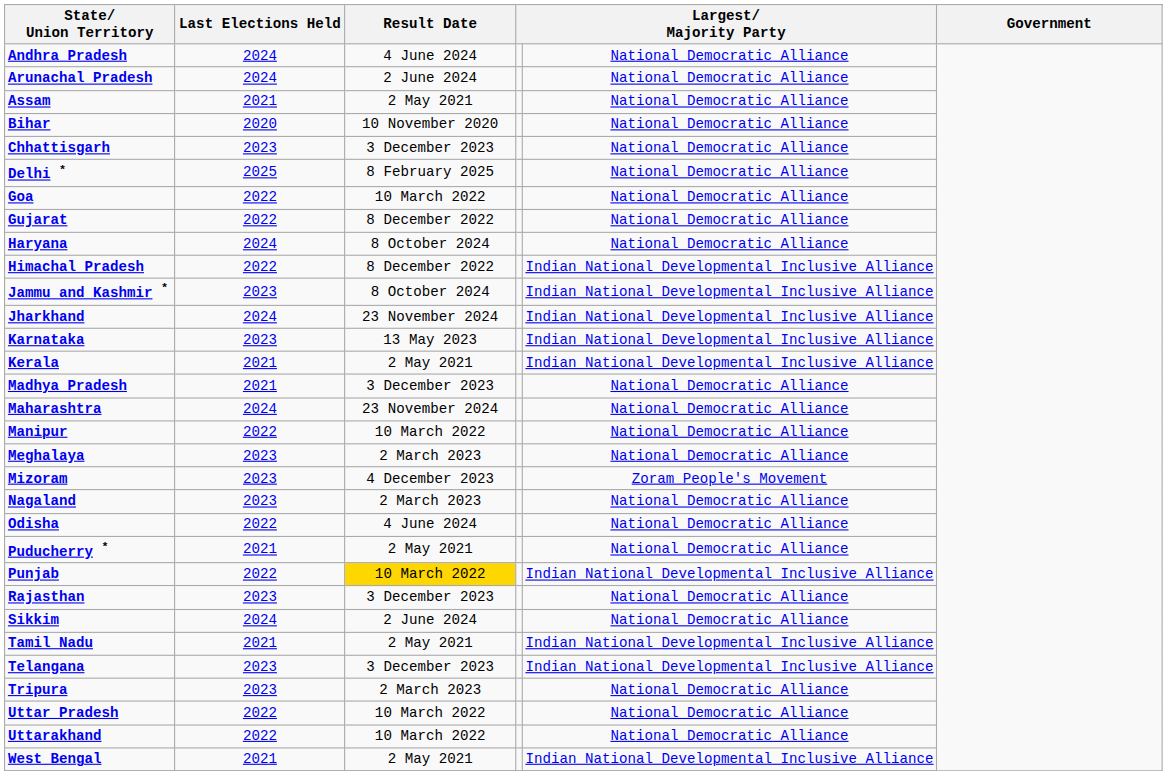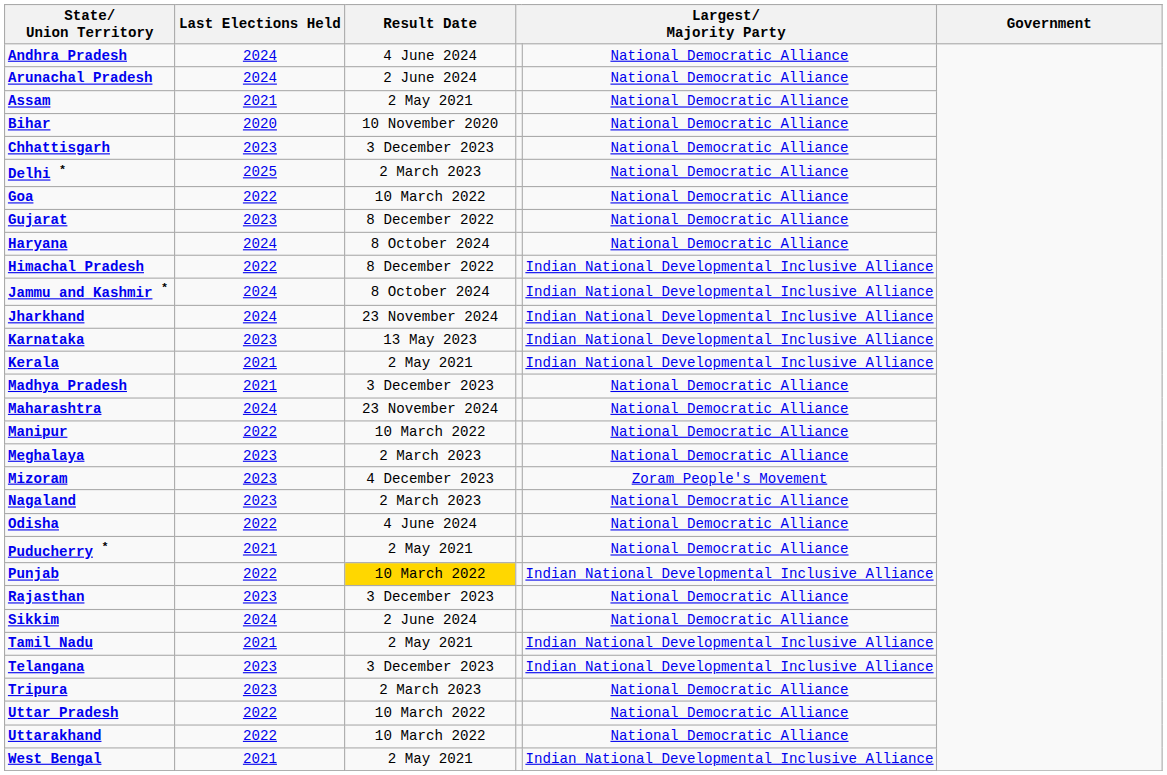 <table class="wikitable sortable"  style="text-align: center;">
 <tr>
 <th align="center" style="width:150px;">State/<br>Union Territory</th>
 <th align="center" style="width:150px;">Last Elections Held</th>
 <th align="center" style="width:150px;">Result Date</th>
 <th align="center" style="width:100px;" colspan="2">Largest/<br>Majority Party</th>
 <th align="center" style="width:200px;">Government</th>
 </tr>
 <tr>
 <td align="left"><strong><a href='#'>Andhra Pradesh</a></strong></td>
 <td><a href='#'>2024</a></td>
 <td>4 June 2024</td>
 <td></td>
 <td><a href='#'>National Democratic Alliance</a></td>
 </tr>
 <tr>
 <td align="left"><strong><a href='#'>Arunachal Pradesh</a></strong></td>
 <td><a href='#'>2024</a></td>
 <td>2 June 2024</td>
 <td></td>
 <td><a href='#'>National Democratic Alliance</a></td>
 </tr>
 <tr>
 <td align="left"><strong><a href='#'>Assam</a></strong></td>
 <td><a href='#'>2021</a></td>
 <td>2 May 2021</td>
 <td></td>
 <td><a href='#'>National Democratic Alliance</a></td>
 </tr>
 <tr>
 <td align="left"><strong><a href='#'>Bihar</a></strong></td>
 <td><a href='#'>2020</a></td>
 <td>10 November 2020</td>
 <td></td>
 <td><a href='#'>National Democratic Alliance</a></td>
 </tr>
 <tr>
 <td align="left"><strong><a href='#'>Chhattisgarh</a></strong></td>
 <td><a href='#'>2023</a></td>
 <td>3 December 2023</td>
 <td></td>
 <td><a href='#'>National Democratic Alliance</a></td>
 </tr>
 <tr>
 <td align="left"><strong><a href='#'>Delhi</a> <sup>*</sup></strong></td>
 <td><a href='#'>2025</a></td>
-<td>8 February 2025</td>
+<td>2 March 2023</td>
 <td></td>
 <td><a href='#'>National Democratic Alliance</a></td>
 </tr>
 <tr>
 <td align="left"><strong><a href='#'>Goa</a></strong></td>
 <td><a href='#'>2022</a></td>
 <td>10 March 2022</td>
 <td></td>
 <td><a href='#'>National Democratic Alliance</a></td>
 </tr>
 <tr>
 <td align="left"><strong><a href='#'>Gujarat</a></strong></td>
-<td><a href='#'>2022</a></td>
+<td><a href='#'>2023</a></td>
 <td>8 December 2022</td>
 <td></td>
 <td><a href='#'>National Democratic Alliance</a></td>
 </tr>
 <tr>
 <td align="left"><strong><a href='#'>Haryana</a></strong></td>
 <td><a href='#'>2024</a></td>
 <td>8 October 2024</td>
 <td></td>
 <td><a href='#'>National Democratic Alliance</a></td>
 </tr>
 <tr>
 <td align="left"><strong><a href='#'>Himachal Pradesh</a></strong></td>
 <td><a href='#'>2022</a></td>
 <td>8 December 2022</td>
 <td></td>
 <td><a href='#'>Indian National Developmental Inclusive Alliance</a></td>
 </tr>
 <tr>
 <td align="left"><strong><a href='#'>Jammu and Kashmir</a> <sup>*</sup></strong></td>
-<td><a href='#'>2023</a></td>
+<td><a href='#'>2024</a></td>
 <td>8 October 2024</td>
 <td></td>
 <td><a href='#'>Indian National Developmental Inclusive Alliance</a></td>
 </tr>
 <tr>
 <td align="left"><strong><a href='#'>Jharkhand</a></strong></td>
 <td><a href='#'>2024</a></td>
 <td>23 November 2024</td>
 <td></td>
 <td><a href='#'>Indian National Developmental Inclusive Alliance</a></td>
 </tr>
 <tr>
 <td align="left"><strong><a href='#'>Karnataka</a></strong></td>
 <td><a href='#'>2023</a></td>
 <td>13 May 2023</td>
 <td></td>
 <td><a href='#'>Indian National Developmental Inclusive Alliance</a></td>
 </tr>
 <tr>
 <td align="left"><strong><a href='#'>Kerala</a></strong></td>
 <td><a href='#'>2021</a></td>
 <td>2 May 2021</td>
 <td></td>
 <td><a href='#'>Indian National Developmental Inclusive Alliance</a></td>
 </tr>
 <tr>
 <td align="left"><strong><a href='#'>Madhya Pradesh</a></strong></td>
 <td><a href='#'>2021</a></td>
 <td>3 December 2023</td>
 <td></td>
 <td><a href='#'>National Democratic Alliance</a></td>
 </tr>
 <tr>
 <td align="left"><strong><a href='#'>Maharashtra</a></strong></td>
 <td><a href='#'>2024</a></td>
 <td>23 November 2024</td>
 <td></td>
 <td><a href='#'>National Democratic Alliance</a></td>
 </tr>
 <tr>
 <td align="left"><strong><a href='#'>Manipur</a></strong></td>
 <td><a href='#'>2022</a></td>
 <td>10 March 2022</td>
 <td></td>
 <td><a href='#'>National Democratic Alliance</a></td>
 </tr>
 <tr>
 <td align="left"><strong><a href='#'>Meghalaya</a></strong></td>
 <td><a href='#'>2023</a></td>
 <td>2 March 2023</td>
 <td></td>
 <td><a href='#'>National Democratic Alliance</a></td>
 </tr>
 <tr>
 <td align="left"><strong><a href='#'>Mizoram</a></strong></td>
 <td><a href='#'>2023</a></td>
 <td>4 December 2023</td>
 <td></td>
 <td><a href='#'>Zoram People's Movement</a></td>
 </tr>
 <tr>
 <td align="left"><strong><a href='#'>Nagaland</a></strong></td>
 <td><a href='#'>2023</a></td>
 <td>2 March 2023</td>
 <td></td>
 <td><a href='#'>National Democratic Alliance</a></td>
 </tr>
 <tr>
 <td align="left"><strong><a href='#'>Odisha</a></strong></td>
 <td><a href='#'>2022</a></td>
 <td>4 June 2024</td>
 <td></td>
 <td><a href='#'>National Democratic Alliance</a></td>
 </tr>
 <tr>
 <td align="left"><strong><a href='#'>Puducherry</a> <sup>*</sup></strong></td>
 <td><a href='#'>2021</a></td>
 <td>2 May 2021</td>
 <td></td>
 <td><a href='#'>National Democratic Alliance</a></td>
 </tr>
 <tr>
 <td align="left"><strong><a href='#'>Punjab</a></strong></td>
 <td><a href='#'>2022</a></td>
 <td style="background: gold;">10 March 2022</td>
 <td></td>
 <td><a href='#'>Indian National Developmental Inclusive Alliance</a></td>
 </tr>
 <tr>
 <td align="left"><strong><a href='#'>Rajasthan</a></strong></td>
 <td><a href='#'>2023</a></td>
 <td>3 December 2023</td>
 <td></td>
 <td><a href='#'>National Democratic Alliance</a></td>
 </tr>
 <tr>
 <td align="left"><strong><a href='#'>Sikkim</a></strong></td>
 <td><a href='#'>2024</a></td>
 <td>2 June 2024</td>
 <td></td>
 <td><a href='#'>National Democratic Alliance</a></td>
 </tr>
 <tr>
 <td align="left"><strong><a href='#'>Tamil Nadu</a></strong></td>
 <td><a href='#'>2021</a></td>
 <td>2 May 2021</td>
 <td></td>
 <td><a href='#'>Indian National Developmental Inclusive Alliance</a></td>
 </tr>
 <tr>
 <td align="left"><strong><a href='#'>Telangana</a></strong></td>
 <td><a href='#'>2023</a></td>
 <td>3 December 2023</td>
 <td></td>
 <td><a href='#'>Indian National Developmental Inclusive Alliance</a></td>
 </tr>
 <tr>
 <td align="left"><strong><a href='#'>Tripura</a></strong></td>
 <td><a href='#'>2023</a></td>
 <td>2 March 2023</td>
 <td></td>
 <td><a href='#'>National Democratic Alliance</a></td>
 </tr>
 <tr>
 <td align="left"><strong><a href='#'>Uttar Pradesh</a></strong></td>
 <td><a href='#'>2022</a></td>
 <td>10 March 2022</td>
 <td></td>
 <td><a href='#'>National Democratic Alliance</a></td>
 </tr>
 <tr>
 <td align="left"><strong><a href='#'>Uttarakhand</a></strong></td>
 <td><a href='#'>2022</a></td>
 <td>10 March 2022</td>
 <td></td>
 <td><a href='#'>National Democratic Alliance</a></td>
 </tr>
 <tr>
 <td align="left"><strong><a href='#'>West Bengal</a></strong></td>
 <td><a href='#'>2021</a></td>
 <td>2 May 2021</td>
 <td></td>
 <td><a href='#'>Indian National Developmental Inclusive Alliance</a></td>
 </tr>
 <tr>
 </tr>
 </table>
